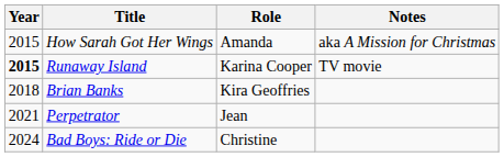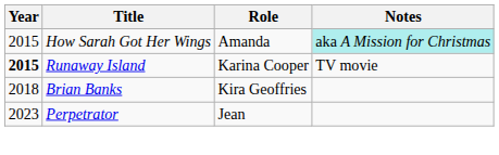 <table class="wikitable sortable">
 <tr>
 <th>Year</th>
 <th>Title</th>
 <th>Role</th>
 <th class=unsortable>Notes</th>
 </tr>
 <tr>
 <td>2015</td>
 <td><em>How Sarah Got Her Wings</em></td>
 <td>Amanda</td>
-<td>aka <em>A Mission for Christmas</em></td>
+<td style="background: paleturquoise;">aka <em>A Mission for Christmas</em></td>
 </tr>
 <tr>
 <td><strong>2015</strong></td>
 <td><em><a href='#'>Runaway Island</a></em></td>
 <td>Karina Cooper</td>
 <td>TV movie</td>
 </tr>
 <tr>
 <td>2018</td>
 <td><em><a href='#'>Brian Banks</a></em></td>
 <td>Kira Geoffries</td>
 <td></td>
 </tr>
 <tr>
-<td>2021</td>
+<td>2023</td>
 <td><em><a href='#'>Perpetrator</a></em></td>
 <td>Jean</td>
 <td></td>
 </tr>
-<tr>
-<td>2024</td>
-<td><em><a href='#'>Bad Boys: Ride or Die</a></em></td>
-<td>Christine</td>
-<td></td>
-</tr>
 </table>
